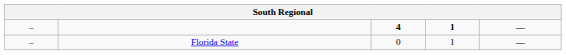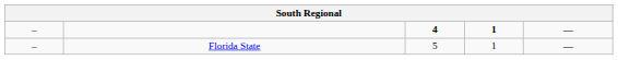 <table class="wikitable" style="font-size:90%; width: 55%; text-align: center">
 <tr>
 <th colspan=5>South Regional</th>
 </tr>
 <tr>
 <td>–</td>
 <td><strong></strong></td>
 <td><strong>4</strong></td>
 <td><strong>1</strong></td>
 <td>—</td>
 </tr>
 <tr>
 <td>–</td>
 <td><a href='#'>Florida State</a></td>
-<td>0</td>
+<td>5</td>
 <td>1</td>
 <td>—</td>
 </tr>
 </table>
